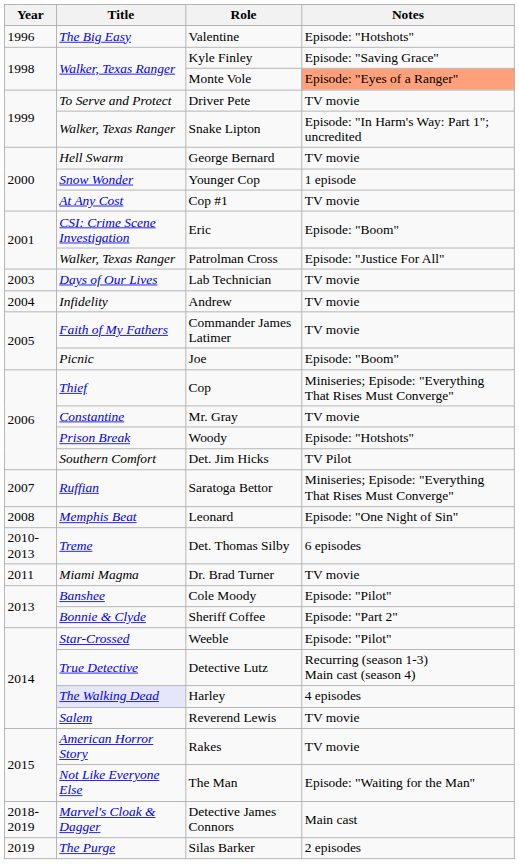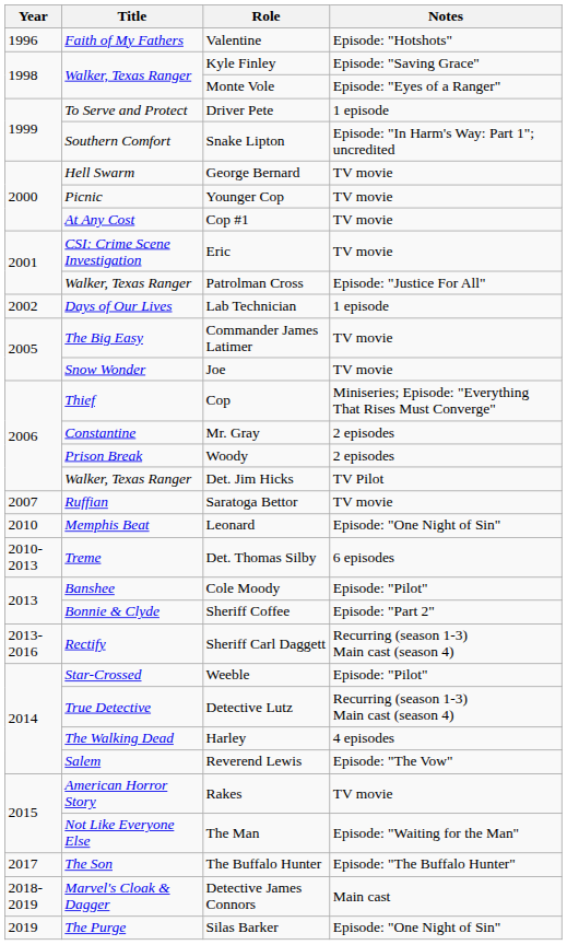 <table class="wikitable unsortable">
 <tr>
 <th>Year</th>
 <th>Title</th>
 <th>Role</th>
 <th>Notes</th>
 </tr>
 <tr>
 <td>1996</td>
-<td><em><a href='#'>The Big Easy</a></em></td>
+<td><em><a href='#'>Faith of My Fathers</a></em></td>
 <td>Valentine</td>
 <td>Episode: "Hotshots"</td>
 </tr>
 <tr>
 <td rowspan="2">1998</td>
 <td rowspan="2"><em><a href='#'>Walker, Texas Ranger</a></em></td>
 <td>Kyle Finley</td>
 <td>Episode: "Saving Grace"</td>
 </tr>
 <tr>
 <td>Monte Vole</td>
-<td style="background: lightsalmon;">Episode: "Eyes of a Ranger"</td>
+<td>Episode: "Eyes of a Ranger"</td>
 </tr>
 <tr>
 <td rowspan="2">1999</td>
 <td><em>To Serve and Protect</em></td>
 <td>Driver Pete</td>
-<td>TV movie</td>
+<td>1 episode</td>
 </tr>
 <tr>
-<td><em>Walker, Texas Ranger</em></td>
+<td><em>Southern Comfort</em></td>
 <td>Snake Lipton</td>
 <td>Episode: "In Harm's Way: Part 1"; uncredited</td>
 </tr>
 <tr>
 <td rowspan="3">2000</td>
 <td><em>Hell Swarm</em></td>
 <td>George Bernard</td>
 <td>TV movie</td>
 </tr>
 <tr>
-<td><em><a href='#'>Snow Wonder</a></em></td>
+<td><em>Picnic</em></td>
 <td>Younger Cop</td>
-<td>1 episode</td>
+<td>TV movie</td>
 </tr>
 <tr>
 <td><em><a href='#'>At Any Cost</a></em></td>
 <td>Cop #1</td>
 <td>TV movie</td>
 </tr>
 <tr>
 <td rowspan="2">2001</td>
 <td><em><a href='#'>CSI: Crime Scene Investigation</a></em></td>
 <td>Eric</td>
-<td>Episode: "Boom"</td>
+<td>TV movie</td>
 </tr>
 <tr>
 <td><em>Walker, Texas Ranger</em></td>
 <td>Patrolman Cross</td>
 <td>Episode: "Justice For All"</td>
 </tr>
 <tr>
-<td>2003</td>
+<td>2002</td>
 <td><em><a href='#'>Days of Our Lives</a></em></td>
 <td>Lab Technician</td>
-<td>TV movie</td>
-</tr>
-<tr>
-<td>2004</td>
-<td><em>Infidelity</em></td>
-<td>Andrew</td>
-<td>TV movie</td>
+<td>1 episode</td>
 </tr>
 <tr>
 <td rowspan="2">2005</td>
-<td><em><a href='#'>Faith of My Fathers</a></em></td>
+<td><em><a href='#'>The Big Easy</a></em></td>
 <td>Commander James Latimer</td>
 <td>TV movie</td>
 </tr>
 <tr>
-<td><em>Picnic</em></td>
+<td><em><a href='#'>Snow Wonder</a></em></td>
 <td>Joe</td>
-<td>Episode: "Boom"</td>
+<td>TV movie</td>
 </tr>
 <tr>
 <td rowspan="4">2006</td>
 <td><em><a href='#'>Thief</a></em></td>
 <td>Cop</td>
 <td>Miniseries; Episode: "Everything That Rises Must Converge"</td>
 </tr>
 <tr>
 <td><em><a href='#'>Constantine</a></em></td>
 <td>Mr. Gray</td>
-<td>TV movie</td>
+<td>2 episodes</td>
 </tr>
 <tr>
 <td><em><a href='#'>Prison Break</a></em></td>
 <td>Woody</td>
-<td>Episode: "Hotshots"</td>
+<td>2 episodes</td>
 </tr>
 <tr>
-<td><em>Southern Comfort</em></td>
+<td><em>Walker, Texas Ranger</em></td>
 <td>Det. Jim Hicks</td>
 <td>TV Pilot</td>
 </tr>
 <tr>
 <td>2007</td>
 <td><em><a href='#'>Ruffian</a></em></td>
 <td>Saratoga Bettor</td>
-<td>Miniseries; Episode: "Everything That Rises Must Converge"</td>
+<td>TV movie</td>
 </tr>
 <tr>
-<td>2008</td>
+<td>2010</td>
 <td><em><a href='#'>Memphis Beat</a></em></td>
 <td>Leonard</td>
 <td>Episode: "One Night of Sin"</td>
 </tr>
 <tr>
 <td>2010-2013</td>
 <td><em><a href='#'>Treme</a></em></td>
 <td>Det. Thomas Silby</td>
 <td>6 episodes</td>
-</tr>
-<tr>
-<td>2011</td>
-<td><em>Miami Magma</em></td>
-<td>Dr. Brad Turner</td>
-<td>TV movie</td>
 </tr>
 <tr>
 <td rowspan="2">2013</td>
 <td><em><a href='#'>Banshee</a></em></td>
 <td>Cole Moody</td>
 <td>Episode: "Pilot"</td>
 </tr>
 <tr>
 <td><em><a href='#'>Bonnie & Clyde</a></em></td>
 <td>Sheriff Coffee</td>
 <td>Episode: "Part 2"</td>
 </tr>
 <tr>
+<td>2013-2016</td>
+<td><em><a href='#'>Rectify</a></em></td>
+<td>Sheriff Carl Daggett</td>
+<td>Recurring (season 1-3)<br>Main cast (season 4)</td>
+</tr>
+<tr>
 <td rowspan="4">2014</td>
 <td><em><a href='#'>Star-Crossed</a></em></td>
 <td>Weeble</td>
 <td>Episode: "Pilot"</td>
 </tr>
 <tr>
 <td><em><a href='#'>True Detective</a></em></td>
 <td>Detective Lutz</td>
 <td>Recurring (season 1-3)<br>Main cast (season 4)</td>
 </tr>
 <tr>
-<td style="background: lavender;"><em><a href='#'>The Walking Dead</a></em></td>
+<td><em><a href='#'>The Walking Dead</a></em></td>
 <td>Harley</td>
 <td>4 episodes</td>
 </tr>
 <tr>
 <td><em><a href='#'>Salem</a></em></td>
 <td>Reverend Lewis</td>
-<td>TV movie</td>
+<td>Episode: "The Vow"</td>
 </tr>
 <tr>
 <td rowspan="2">2015</td>
 <td><em><a href='#'>American Horror Story</a></em></td>
 <td>Rakes</td>
 <td>TV movie</td>
 </tr>
 <tr>
 <td><em><a href='#'>Not Like Everyone Else</a></em></td>
 <td>The Man</td>
 <td>Episode: "Waiting for the Man"</td>
 </tr>
 <tr>
+<td>2017</td>
+<td><em><a href='#'>The Son</a></em></td>
+<td>The Buffalo Hunter</td>
+<td>Episode: "The Buffalo Hunter"</td>
+</tr>
+<tr>
 <td>2018-2019</td>
 <td><em><a href='#'>Marvel's Cloak & Dagger</a></em></td>
 <td>Detective James Connors</td>
 <td>Main cast</td>
 </tr>
 <tr>
 <td>2019</td>
 <td><em><a href='#'>The Purge</a></em></td>
 <td>Silas Barker</td>
-<td>2 episodes</td>
+<td>Episode: "One Night of Sin"</td>
 </tr>
 </table>
